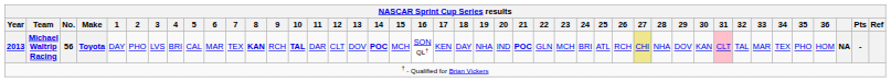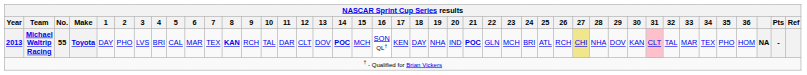 <table class="wikitable" style="text-align:center; font-size:75%">
 <tr>
 <th colspan=45><a href='#'>NASCAR Sprint Cup Series</a> results</th>
 </tr>
 <tr>
 <th>Year</th>
 <th>Team</th>
 <th>No.</th>
 <th>Make</th>
 <th>1</th>
 <th>2</th>
 <th>3</th>
 <th>4</th>
 <th>5</th>
 <th>6</th>
 <th>7</th>
 <th>8</th>
 <th>9</th>
 <th>10</th>
 <th>11</th>
 <th>12</th>
 <th>13</th>
 <th>14</th>
 <th>15</th>
 <th>16</th>
 <th>17</th>
 <th>18</th>
 <th>19</th>
 <th>20</th>
 <th>21</th>
 <th>22</th>
 <th>23</th>
 <th>24</th>
 <th>25</th>
 <th>26</th>
 <th>27</th>
 <th>28</th>
 <th>29</th>
 <th>30</th>
 <th>31</th>
 <th>32</th>
 <th>33</th>
 <th>34</th>
 <th>35</th>
 <th>36</th>
 <th></th>
 <th>Pts</th>
 <th>Ref</th>
 </tr>
 <tr>
 <th><a href='#'>2013</a></th>
 <th><a href='#'>Michael Waltrip Racing</a></th>
-<th>56</th>
+<th>55</th>
 <th><a href='#'>Toyota</a></th>
 <td><a href='#'>DAY</a></td>
 <td><a href='#'>PHO</a></td>
 <td><a href='#'>LVS</a></td>
 <td><a href='#'>BRI</a></td>
 <td><a href='#'>CAL</a></td>
 <td><a href='#'>MAR</a></td>
 <td><a href='#'>TEX</a></td>
 <td><strong><a href='#'>KAN</a></strong></td>
 <td><a href='#'>RCH</a></td>
-<td><strong><a href='#'>TAL</a></strong></td>
+<td><a href='#'>TAL</a></td>
 <td><a href='#'>DAR</a></td>
 <td><a href='#'>CLT</a></td>
 <td><a href='#'>DOV</a></td>
 <td><strong><a href='#'>POC</a></strong></td>
 <td><a href='#'>MCH</a></td>
 <td style="background:#ffffff;"><a href='#'>SON</a><br><small>QL<sup>†</sup></small></td>
 <td><a href='#'>KEN</a></td>
 <td><a href='#'>DAY</a></td>
 <td><a href='#'>NHA</a></td>
 <td><a href='#'>IND</a></td>
 <td><strong><a href='#'>POC</a></strong></td>
 <td><a href='#'>GLN</a></td>
 <td><a href='#'>MCH</a></td>
 <td><a href='#'>BRI</a></td>
 <td><a href='#'>ATL</a></td>
 <td><a href='#'>RCH</a></td>
 <td style="background: khaki;"><a href='#'>CHI</a></td>
 <td><a href='#'>NHA</a></td>
 <td><a href='#'>DOV</a></td>
 <td><a href='#'>KAN</a></td>
 <td style="background: pink;"><a href='#'>CLT</a></td>
 <td><a href='#'>TAL</a></td>
 <td><a href='#'>MAR</a></td>
 <td><a href='#'>TEX</a></td>
 <td><a href='#'>PHO</a></td>
 <td><a href='#'>HOM</a></td>
 <th>NA</th>
 <th>-</th>
 <th></th>
 </tr>
 <tr>
 <td colspan=43><small><sup>†</sup> - Qualified for <a href='#'>Brian Vickers</a></small></td>
 </tr>
 </table>
